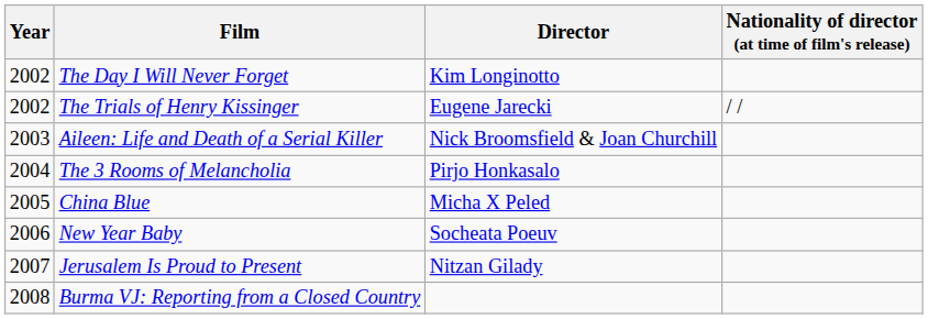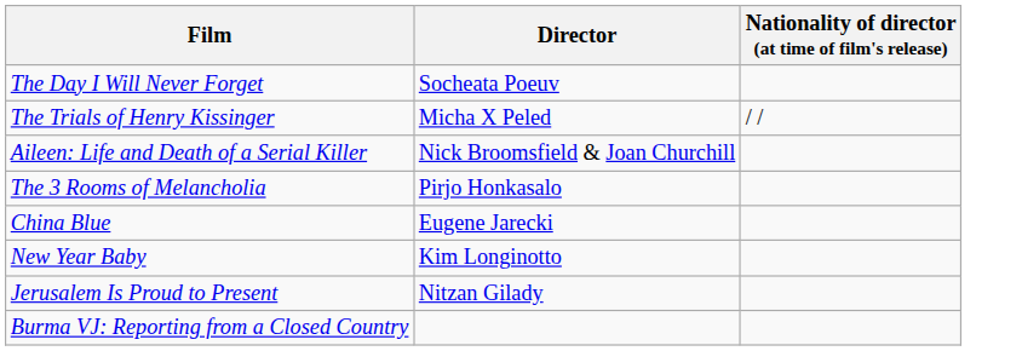 <table class="wikitable">
 <tr>
-<th>Year</th>
 <th>Film</th>
 <th>Director</th>
 <th>Nationality of director<br><small>(at time of film's release)</small></th>
 </tr>
 <tr>
-<td>2002</td>
 <td><em><a href='#'>The Day I Will Never Forget</a></em></td>
-<td><a href='#'>Kim Longinotto</a></td>
+<td><a href='#'>Socheata Poeuv</a></td>
 <td></td>
 </tr>
 <tr>
-<td>2002</td>
 <td><em><a href='#'>The Trials of Henry Kissinger</a></em></td>
-<td><a href='#'>Eugene Jarecki</a></td>
+<td><a href='#'>Micha X Peled</a></td>
 <td> /  / </td>
 </tr>
 <tr>
-<td>2003</td>
 <td><em><a href='#'>Aileen: Life and Death of a Serial Killer</a></em></td>
 <td><a href='#'>Nick Broomsfield</a> & <a href='#'>Joan Churchill</a></td>
 <td></td>
 </tr>
 <tr>
-<td>2004</td>
 <td><em><a href='#'>The 3 Rooms of Melancholia</a></em></td>
 <td><a href='#'>Pirjo Honkasalo</a></td>
 <td></td>
 </tr>
 <tr>
-<td>2005</td>
 <td><em><a href='#'>China Blue</a></em></td>
-<td><a href='#'>Micha X Peled</a></td>
+<td><a href='#'>Eugene Jarecki</a></td>
 <td></td>
 </tr>
 <tr>
-<td>2006</td>
 <td><em><a href='#'>New Year Baby</a></em></td>
-<td><a href='#'>Socheata Poeuv</a></td>
+<td><a href='#'>Kim Longinotto</a></td>
 <td></td>
 </tr>
 <tr>
-<td>2007</td>
 <td><em><a href='#'>Jerusalem Is Proud to Present</a></em></td>
 <td><a href='#'>Nitzan Gilady</a></td>
 <td></td>
 </tr>
 <tr>
-<td>2008</td>
 <td><em><a href='#'>Burma VJ: Reporting from a Closed Country</a></em></td>
 <td></td>
 <td></td>
 </tr>
 </table>
